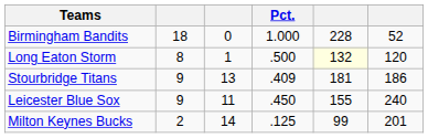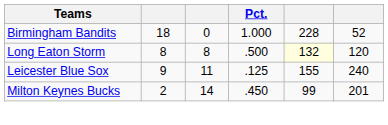 <table class="wikitable sortable" width=500 style="text-align:center;">
 <tr>
 <th width="22%">Teams</th>
 <th width="7%"></th>
 <th width="7%"></th>
 <th width="8%"><a href='#'>Pct.</a></th>
 <th width="8%"></th>
 <th width="8%"></th>
 </tr>
 <tr>
 <td align=left><a href='#'>Birmingham Bandits</a></td>
 <td>18</td>
 <td>0</td>
 <td>1.000</td>
 <td>228</td>
 <td>52</td>
 </tr>
 <tr>
 <td align=left><a href='#'>Long Eaton Storm</a></td>
 <td>8</td>
-<td>1</td>
+<td>8</td>
 <td>.500</td>
 <td style="background: lightyellow;">132</td>
 <td>120</td>
 </tr>
 <tr>
-<td align=left><a href='#'>Stourbridge Titans</a></td>
-<td>9</td>
-<td>13</td>
-<td>.409</td>
-<td>181</td>
-<td>186</td>
-</tr>
-<tr>
 <td align=left><a href='#'>Leicester Blue Sox</a></td>
 <td>9</td>
 <td>11</td>
-<td>.450</td>
+<td>.125</td>
 <td>155</td>
 <td>240</td>
 </tr>
 <tr>
 <td align=left><a href='#'>Milton Keynes Bucks</a></td>
 <td>2</td>
 <td>14</td>
-<td>.125</td>
+<td>.450</td>
 <td>99</td>
 <td>201</td>
 </tr>
 </table>
